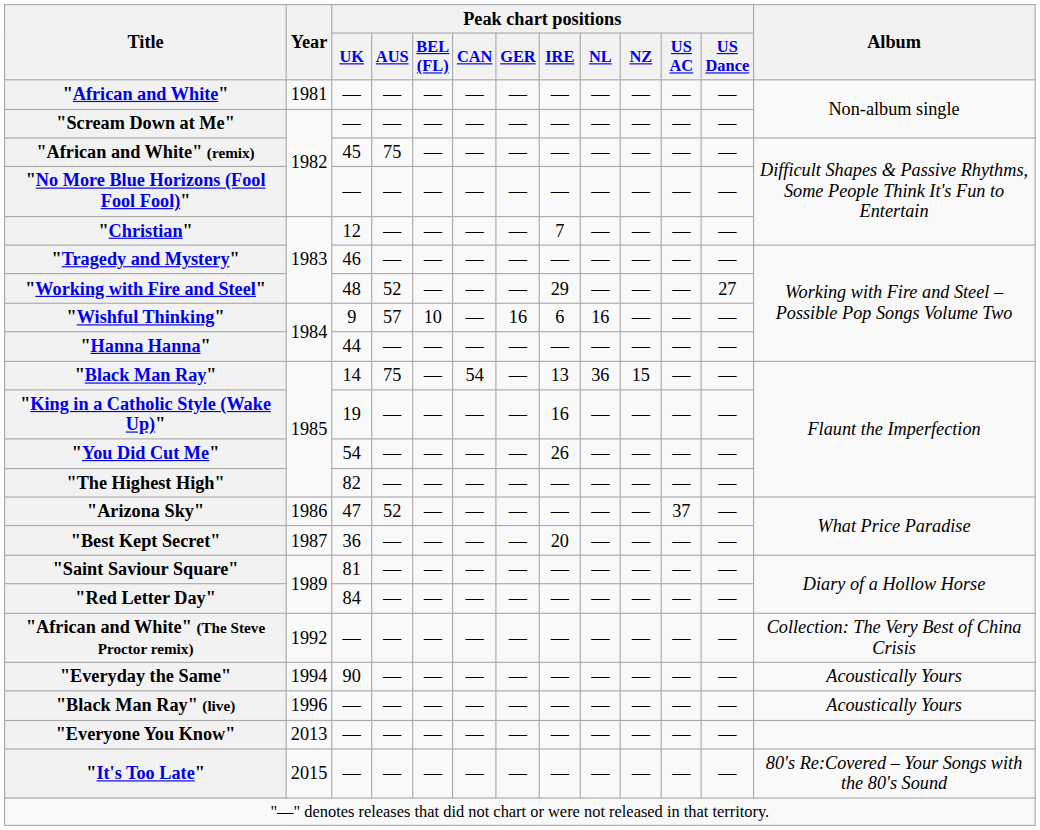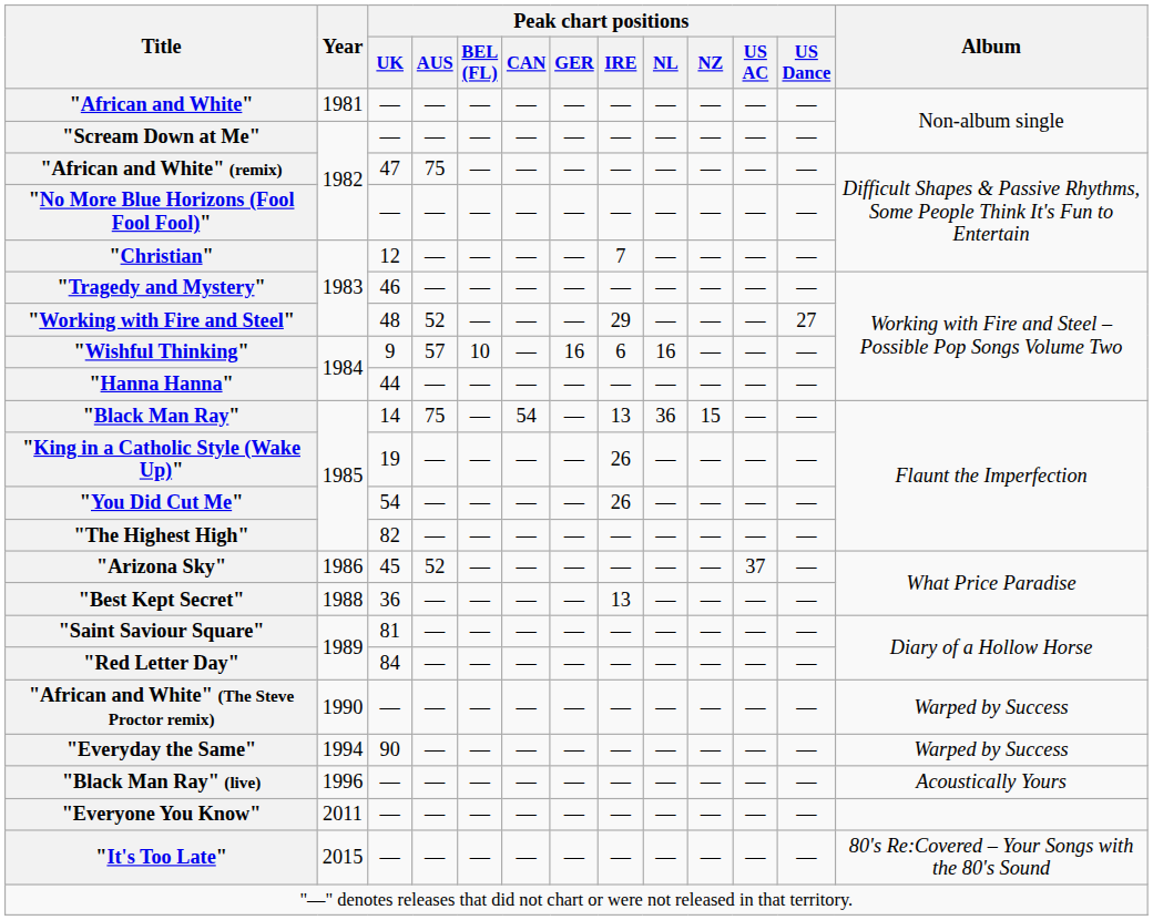 <table class="wikitable plainrowheaders" style="text-align:center;">
 <tr>
 <th rowspan="2" scope="col" style="width:15em;">Title</th>
 <th rowspan="2" scope="col" style="width:2em;">Year</th>
 <th colspan="10">Peak chart positions</th>
 <th rowspan="2" style="width:15em;">Album</th>
 </tr>
 <tr>
 <th scope="col" style="width:2em;font-size:90%;"><a href='#'>UK</a><br></th>
 <th scope="col" style="width:2em;font-size:90%;"><a href='#'>AUS</a><br></th>
 <th scope="col" style="width:2em;font-size:90%;"><a href='#'>BEL (FL)</a><br></th>
 <th scope="col" style="width:2em;font-size:90%;"><a href='#'>CAN</a><br></th>
 <th scope="col" style="width:2em;font-size:90%;"><a href='#'>GER</a><br></th>
 <th scope="col" style="width:2em;font-size:90%;"><a href='#'>IRE</a><br></th>
 <th scope="col" style="width:2em;font-size:90%;"><a href='#'>NL</a><br></th>
 <th scope="col" style="width:2em;font-size:90%;"><a href='#'>NZ</a><br></th>
 <th scope="col" style="width:2em;font-size:90%;"><a href='#'>US AC</a><br></th>
 <th scope="col" style="width:2em;font-size:90%;"><a href='#'>US Dance</a><br></th>
 </tr>
 <tr>
 <th scope="row">"<a href='#'>African and White</a>"</th>
 <td rowspan="1">1981</td>
 <td>—</td>
 <td>—</td>
 <td>—</td>
 <td>—</td>
 <td>—</td>
 <td>—</td>
 <td>—</td>
 <td>—</td>
 <td>—</td>
 <td>—</td>
 <td rowspan="2">Non-album single</td>
 </tr>
 <tr>
 <th scope="row">"Scream Down at Me"</th>
 <td rowspan="3">1982</td>
 <td>—</td>
 <td>—</td>
 <td>—</td>
 <td>—</td>
 <td>—</td>
 <td>—</td>
 <td>—</td>
 <td>—</td>
 <td>—</td>
 <td>—</td>
 </tr>
 <tr>
 <th scope="row">"African and White" <small>(remix)</small></th>
-<td>45</td>
+<td>47</td>
 <td>75</td>
 <td>—</td>
 <td>—</td>
 <td>—</td>
 <td>—</td>
 <td>—</td>
 <td>—</td>
 <td>—</td>
 <td>—</td>
 <td rowspan="3"><em>Difficult Shapes & Passive Rhythms, Some People Think It's Fun to Entertain</em></td>
 </tr>
 <tr>
 <th scope="row">"<a href='#'>No More Blue Horizons (Fool Fool Fool)</a>"</th>
 <td>—</td>
 <td>—</td>
 <td>—</td>
 <td>—</td>
 <td>—</td>
 <td>—</td>
 <td>—</td>
 <td>—</td>
 <td>—</td>
 <td>—</td>
 </tr>
 <tr>
 <th scope="row">"<a href='#'>Christian</a>"</th>
 <td rowspan="3">1983</td>
 <td>12</td>
 <td>—</td>
 <td>—</td>
 <td>—</td>
 <td>—</td>
 <td>7</td>
 <td>—</td>
 <td>—</td>
 <td>—</td>
 <td>—</td>
 </tr>
 <tr>
 <th scope="row">"<a href='#'>Tragedy and Mystery</a>"</th>
 <td>46</td>
 <td>—</td>
 <td>—</td>
 <td>—</td>
 <td>—</td>
 <td>—</td>
 <td>—</td>
 <td>—</td>
 <td>—</td>
 <td>—</td>
 <td rowspan="4"><em>Working with Fire and Steel – Possible Pop Songs Volume Two</em></td>
 </tr>
 <tr>
 <th scope="row">"<a href='#'>Working with Fire and Steel</a>"</th>
 <td>48</td>
 <td>52</td>
 <td>—</td>
 <td>—</td>
 <td>—</td>
 <td>29</td>
 <td>—</td>
 <td>—</td>
 <td>—</td>
 <td>27</td>
 </tr>
 <tr>
 <th scope="row">"<a href='#'>Wishful Thinking</a>"</th>
 <td rowspan="2">1984</td>
 <td>9</td>
 <td>57</td>
 <td>10</td>
 <td>—</td>
 <td>16</td>
 <td>6</td>
 <td>16</td>
 <td>—</td>
 <td>—</td>
 <td>—</td>
 </tr>
 <tr>
 <th scope="row">"<a href='#'>Hanna Hanna</a>"</th>
 <td>44</td>
 <td>—</td>
 <td>—</td>
 <td>—</td>
 <td>—</td>
 <td>—</td>
 <td>—</td>
 <td>—</td>
 <td>—</td>
 <td>—</td>
 </tr>
 <tr>
 <th scope="row">"<a href='#'>Black Man Ray</a>"</th>
 <td rowspan="4">1985</td>
 <td>14</td>
 <td>75</td>
 <td>—</td>
 <td>54</td>
 <td>—</td>
 <td>13</td>
 <td>36</td>
 <td>15</td>
 <td>—</td>
 <td>—</td>
 <td rowspan="4"><em>Flaunt the Imperfection</em></td>
 </tr>
 <tr>
 <th scope="row">"<a href='#'>King in a Catholic Style (Wake Up)</a>"</th>
 <td>19</td>
 <td>—</td>
 <td>—</td>
 <td>—</td>
 <td>—</td>
-<td>16</td>
+<td>26</td>
 <td>—</td>
 <td>—</td>
 <td>—</td>
 <td>—</td>
 </tr>
 <tr>
 <th scope="row">"<a href='#'>You Did Cut Me</a>"</th>
 <td>54</td>
 <td>—</td>
 <td>—</td>
 <td>—</td>
 <td>—</td>
 <td>26</td>
 <td>—</td>
 <td>—</td>
 <td>—</td>
 <td>—</td>
 </tr>
 <tr>
 <th scope="row">"The Highest High"</th>
 <td>82</td>
 <td>—</td>
 <td>—</td>
 <td>—</td>
 <td>—</td>
 <td>—</td>
 <td>—</td>
 <td>—</td>
 <td>—</td>
 <td>—</td>
 </tr>
 <tr>
 <th scope="row">"Arizona Sky"</th>
 <td>1986</td>
-<td>47</td>
+<td>45</td>
 <td>52</td>
 <td>—</td>
 <td>—</td>
 <td>—</td>
 <td>—</td>
 <td>—</td>
 <td>—</td>
 <td>37</td>
 <td>—</td>
 <td rowspan="2"><em>What Price Paradise</em></td>
 </tr>
 <tr>
 <th scope="row">"Best Kept Secret"</th>
-<td>1987</td>
+<td>1988</td>
 <td>36</td>
 <td>—</td>
 <td>—</td>
 <td>—</td>
 <td>—</td>
-<td>20</td>
+<td>13</td>
 <td>—</td>
 <td>—</td>
 <td>—</td>
 <td>—</td>
 </tr>
 <tr>
 <th scope="row">"Saint Saviour Square"</th>
 <td rowspan="2">1989</td>
 <td>81</td>
 <td>—</td>
 <td>—</td>
 <td>—</td>
 <td>—</td>
 <td>—</td>
 <td>—</td>
 <td>—</td>
 <td>—</td>
 <td>—</td>
 <td rowspan="2"><em>Diary of a Hollow Horse</em></td>
 </tr>
 <tr>
 <th scope="row">"Red Letter Day"</th>
 <td>84</td>
 <td>—</td>
 <td>—</td>
 <td>—</td>
 <td>—</td>
 <td>—</td>
 <td>—</td>
 <td>—</td>
 <td>—</td>
 <td>—</td>
 </tr>
 <tr>
 <th scope="row">"African and White" <small>(The Steve Proctor remix)</small></th>
-<td>1992</td>
+<td>1990</td>
 <td>—</td>
 <td>—</td>
 <td>—</td>
 <td>—</td>
 <td>—</td>
 <td>—</td>
 <td>—</td>
 <td>—</td>
 <td>—</td>
 <td>—</td>
-<td><em>Collection: The Very Best of China Crisis</em></td>
+<td><em>Warped by Success</em></td>
 </tr>
 <tr>
 <th scope="row">"Everyday the Same"</th>
 <td>1994</td>
 <td>90</td>
 <td>—</td>
 <td>—</td>
 <td>—</td>
 <td>—</td>
 <td>—</td>
 <td>—</td>
 <td>—</td>
 <td>—</td>
 <td>—</td>
-<td><em>Acoustically Yours</em></td>
+<td><em>Warped by Success</em></td>
 </tr>
 <tr>
 <th scope="row">"Black Man Ray" <small>(live)</small></th>
 <td>1996</td>
 <td>—</td>
 <td>—</td>
 <td>—</td>
 <td>—</td>
 <td>—</td>
 <td>—</td>
 <td>—</td>
 <td>—</td>
 <td>—</td>
 <td>—</td>
 <td><em>Acoustically Yours</em></td>
 </tr>
 <tr>
 <th scope="row">"Everyone You Know"</th>
-<td>2013</td>
+<td>2011</td>
 <td>—</td>
 <td>—</td>
 <td>—</td>
 <td>—</td>
 <td>—</td>
 <td>—</td>
 <td>—</td>
 <td>—</td>
 <td>—</td>
 <td>—</td>
 <td></td>
 </tr>
 <tr>
 <th scope="row">"<a href='#'>It's Too Late</a>"</th>
 <td>2015</td>
 <td>—</td>
 <td>—</td>
 <td>—</td>
 <td>—</td>
 <td>—</td>
 <td>—</td>
 <td>—</td>
 <td>—</td>
 <td>—</td>
 <td>—</td>
 <td><em>80's Re:Covered – Your Songs with the 80's Sound</em></td>
 </tr>
 <tr>
 <td colspan="13" style="font-size:90%">"—" denotes releases that did not chart or were not released in that territory.</td>
 </tr>
 </table>
